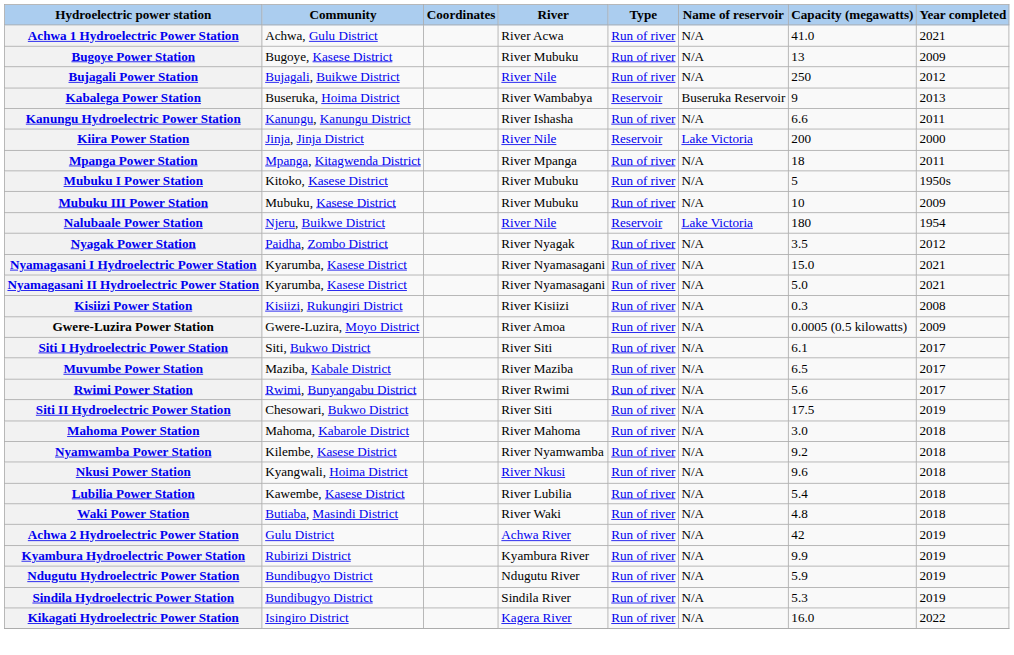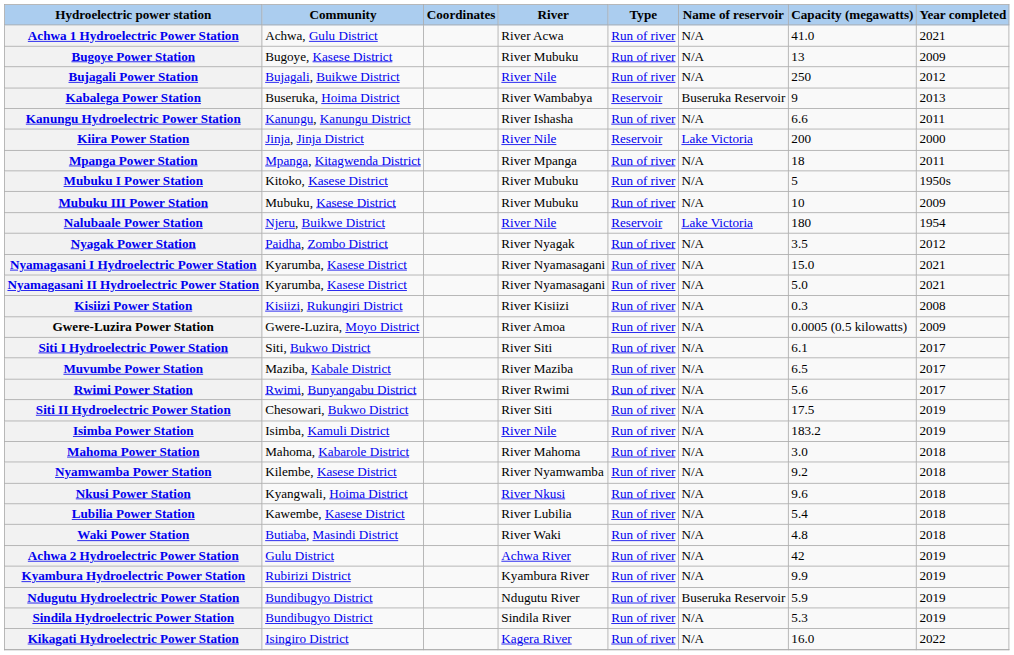 <table class="wikitable sortable">
 <tr>
 <th style="background-color:#ABCDEF;">Hydroelectric power station</th>
 <th style="background-color:#ABCDEF;">Community</th>
 <th style="background-color:#ABCDEF;">Coordinates</th>
 <th style="background-color:#ABCDEF;">River</th>
 <th style="background-color:#ABCDEF;">Type</th>
 <th style="background-color:#ABCDEF;">Name of reservoir</th>
 <th data-sort-type="number" style="background-color:#ABCDEF;">Capacity (megawatts)</th>
 <th style="background-color:#ABCDEF;">Year completed</th>
 </tr>
 <tr>
 <th><a href='#'>Achwa 1 Hydroelectric Power Station</a></th>
 <td>Achwa, <a href='#'>Gulu District</a></td>
 <td></td>
 <td>River Acwa</td>
 <td><a href='#'>Run of river</a></td>
 <td>N/A</td>
 <td>41.0</td>
 <td>2021</td>
 </tr>
 <tr>
 <th><a href='#'>Bugoye Power Station</a></th>
 <td>Bugoye, <a href='#'>Kasese District</a></td>
 <td></td>
 <td>River Mubuku</td>
 <td><a href='#'>Run of river</a></td>
 <td>N/A</td>
 <td>13</td>
 <td>2009</td>
 </tr>
 <tr>
 <th><a href='#'>Bujagali Power Station</a></th>
 <td><a href='#'>Bujagali</a>, <a href='#'>Buikwe District</a></td>
 <td></td>
 <td><a href='#'>River Nile</a></td>
 <td><a href='#'>Run of river</a></td>
 <td>N/A</td>
 <td>250</td>
 <td>2012</td>
 </tr>
 <tr>
 <th><a href='#'>Kabalega Power Station</a></th>
 <td>Buseruka, <a href='#'>Hoima District</a></td>
 <td></td>
 <td>River Wambabya</td>
 <td><a href='#'>Reservoir</a></td>
 <td>Buseruka Reservoir</td>
 <td>9</td>
 <td>2013</td>
 </tr>
 <tr>
 <th><a href='#'>Kanungu Hydroelectric Power Station</a></th>
 <td><a href='#'>Kanungu</a>, <a href='#'>Kanungu District</a></td>
 <td></td>
 <td>River Ishasha</td>
 <td><a href='#'>Run of river</a></td>
 <td>N/A</td>
 <td>6.6</td>
 <td>2011</td>
 </tr>
 <tr>
 <th><a href='#'>Kiira Power Station</a></th>
 <td><a href='#'>Jinja</a>, <a href='#'>Jinja District</a></td>
 <td></td>
 <td><a href='#'>River Nile</a></td>
 <td><a href='#'>Reservoir</a></td>
 <td><a href='#'>Lake Victoria</a></td>
 <td>200</td>
 <td>2000</td>
 </tr>
 <tr>
 <th><a href='#'>Mpanga Power Station</a></th>
 <td><a href='#'>Mpanga</a>, <a href='#'>Kitagwenda District</a></td>
 <td></td>
 <td>River Mpanga</td>
 <td><a href='#'>Run of river</a></td>
 <td>N/A</td>
 <td>18</td>
 <td>2011</td>
 </tr>
 <tr>
 <th><a href='#'>Mubuku I Power Station</a></th>
 <td>Kitoko, <a href='#'>Kasese District</a></td>
 <td></td>
 <td>River Mubuku</td>
 <td><a href='#'>Run of river</a></td>
 <td>N/A</td>
 <td>5</td>
 <td>1950s</td>
 </tr>
 <tr>
 <th><a href='#'>Mubuku III Power Station</a></th>
 <td>Mubuku, <a href='#'>Kasese District</a></td>
 <td></td>
 <td>River Mubuku</td>
 <td><a href='#'>Run of river</a></td>
 <td>N/A</td>
 <td>10</td>
 <td>2009</td>
 </tr>
 <tr>
 <th><a href='#'>Nalubaale Power Station</a></th>
 <td><a href='#'>Njeru</a>, <a href='#'>Buikwe District</a></td>
 <td></td>
 <td><a href='#'>River Nile</a></td>
 <td><a href='#'>Reservoir</a></td>
 <td><a href='#'>Lake Victoria</a></td>
 <td>180</td>
 <td>1954</td>
 </tr>
 <tr>
 <th><a href='#'>Nyagak Power Station</a></th>
 <td><a href='#'>Paidha</a>, <a href='#'>Zombo District</a></td>
 <td></td>
 <td>River Nyagak</td>
 <td><a href='#'>Run of river</a></td>
 <td>N/A</td>
 <td>3.5</td>
 <td>2012</td>
 </tr>
 <tr>
 <th><a href='#'>Nyamagasani I Hydroelectric Power Station</a></th>
 <td>Kyarumba, <a href='#'>Kasese District</a></td>
 <td></td>
 <td>River Nyamasagani</td>
 <td><a href='#'>Run of river</a></td>
 <td>N/A</td>
 <td>15.0</td>
 <td>2021</td>
 </tr>
 <tr>
 <th><a href='#'>Nyamagasani II Hydroelectric Power Station</a></th>
 <td>Kyarumba, <a href='#'>Kasese District</a></td>
 <td></td>
 <td>River Nyamasagani</td>
 <td><a href='#'>Run of river</a></td>
 <td>N/A</td>
 <td>5.0</td>
 <td>2021</td>
 </tr>
 <tr>
 <th><a href='#'>Kisiizi Power Station</a></th>
 <td><a href='#'>Kisiizi</a>, <a href='#'>Rukungiri District</a></td>
 <td></td>
 <td>River Kisiizi</td>
 <td><a href='#'>Run of river</a></td>
 <td>N/A</td>
 <td>0.3</td>
 <td>2008</td>
 </tr>
 <tr>
 <th>Gwere-Luzira Power Station</th>
 <td>Gwere-Luzira, <a href='#'>Moyo District</a></td>
 <td></td>
 <td>River Amoa</td>
 <td><a href='#'>Run of river</a></td>
 <td>N/A</td>
 <td>0.0005 (0.5 kilowatts)</td>
 <td>2009</td>
 </tr>
 <tr>
 <th><a href='#'>Siti I Hydroelectric Power Station</a></th>
 <td>Siti, <a href='#'>Bukwo District</a></td>
 <td></td>
 <td>River Siti</td>
 <td><a href='#'>Run of river</a></td>
 <td>N/A</td>
 <td>6.1</td>
 <td>2017</td>
 </tr>
 <tr>
 <th><a href='#'>Muvumbe Power Station</a></th>
 <td>Maziba, <a href='#'>Kabale District</a></td>
 <td></td>
 <td>River Maziba</td>
 <td><a href='#'>Run of river</a></td>
 <td>N/A</td>
 <td>6.5</td>
 <td>2017</td>
 </tr>
 <tr>
 <th><a href='#'>Rwimi Power Station</a></th>
 <td><a href='#'>Rwimi</a>, <a href='#'>Bunyangabu District</a></td>
 <td></td>
 <td>River Rwimi</td>
 <td><a href='#'>Run of river</a></td>
 <td>N/A</td>
 <td>5.6</td>
 <td>2017</td>
 </tr>
 <tr>
 <th><a href='#'>Siti II Hydroelectric Power Station</a></th>
 <td>Chesowari, <a href='#'>Bukwo District</a></td>
 <td></td>
 <td>River Siti</td>
 <td><a href='#'>Run of river</a></td>
 <td>N/A</td>
 <td>17.5</td>
 <td>2019</td>
 </tr>
 <tr>
+<th><a href='#'>Isimba Power Station</a></th>
+<td>Isimba, <a href='#'>Kamuli District</a></td>
+<td></td>
+<td><a href='#'>River Nile</a></td>
+<td><a href='#'>Run of river</a></td>
+<td>N/A</td>
+<td>183.2</td>
+<td>2019</td>
+</tr>
+<tr>
 <th><a href='#'>Mahoma Power Station</a></th>
 <td>Mahoma, <a href='#'>Kabarole District</a></td>
 <td></td>
 <td>River Mahoma</td>
 <td><a href='#'>Run of river</a></td>
 <td>N/A</td>
 <td>3.0</td>
 <td>2018</td>
 </tr>
 <tr>
 <th><a href='#'>Nyamwamba Power Station</a></th>
 <td>Kilembe, <a href='#'>Kasese District</a></td>
 <td></td>
 <td>River Nyamwamba</td>
 <td><a href='#'>Run of river</a></td>
 <td>N/A</td>
 <td>9.2</td>
 <td>2018</td>
 </tr>
 <tr>
 <th><a href='#'>Nkusi Power Station</a></th>
 <td>Kyangwali, <a href='#'>Hoima District</a></td>
 <td></td>
 <td><a href='#'>River Nkusi</a></td>
 <td><a href='#'>Run of river</a></td>
 <td>N/A</td>
 <td>9.6</td>
 <td>2018</td>
 </tr>
 <tr>
 <th><a href='#'>Lubilia Power Station</a></th>
 <td>Kawembe, <a href='#'>Kasese District</a></td>
 <td></td>
 <td>River Lubilia</td>
 <td><a href='#'>Run of river</a></td>
 <td>N/A</td>
 <td>5.4</td>
 <td>2018</td>
 </tr>
 <tr>
 <th><a href='#'>Waki Power Station</a></th>
 <td><a href='#'>Butiaba</a>, <a href='#'>Masindi District</a></td>
 <td></td>
 <td>River Waki</td>
 <td><a href='#'>Run of river</a></td>
 <td>N/A</td>
 <td>4.8</td>
 <td>2018</td>
 </tr>
 <tr>
 <th><a href='#'>Achwa 2 Hydroelectric Power Station</a></th>
 <td><a href='#'>Gulu District</a></td>
 <td></td>
 <td><a href='#'>Achwa River</a></td>
 <td><a href='#'>Run of river</a></td>
 <td>N/A</td>
 <td>42</td>
 <td>2019</td>
 </tr>
 <tr>
 <th><a href='#'>Kyambura Hydroelectric Power Station</a></th>
 <td><a href='#'>Rubirizi District</a></td>
 <td></td>
 <td>Kyambura River</td>
 <td><a href='#'>Run of river</a></td>
 <td>N/A</td>
 <td>9.9</td>
 <td>2019</td>
 </tr>
 <tr>
 <th><a href='#'>Ndugutu Hydroelectric Power Station</a></th>
 <td><a href='#'>Bundibugyo District</a></td>
 <td></td>
 <td>Ndugutu River</td>
 <td><a href='#'>Run of river</a></td>
-<td>N/A</td>
+<td>Buseruka Reservoir</td>
 <td>5.9</td>
 <td>2019</td>
 </tr>
 <tr>
 <th><a href='#'>Sindila Hydroelectric Power Station</a></th>
 <td><a href='#'>Bundibugyo District</a></td>
 <td></td>
 <td>Sindila River</td>
 <td><a href='#'>Run of river</a></td>
 <td>N/A</td>
 <td>5.3</td>
 <td>2019</td>
 </tr>
 <tr>
 <th><a href='#'>Kikagati Hydroelectric Power Station</a></th>
 <td><a href='#'>Isingiro District</a></td>
 <td></td>
 <td><a href='#'>Kagera River</a></td>
 <td><a href='#'>Run of river</a></td>
 <td>N/A</td>
 <td>16.0</td>
 <td>2022</td>
 </tr>
 <tr>
 </tr>
 </table>
